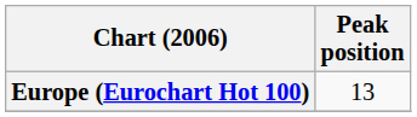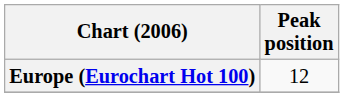 <table class="wikitable sortable plainrowheaders" style="text-align:center">
 <tr>
 <th scope="col">Chart (2006)</th>
 <th scope="col">Peak<br>position</th>
 </tr>
 <tr>
 <th scope="row">Europe (<a href='#'>Eurochart Hot 100</a>)</th>
-<td>13</td>
+<td>12</td>
 </tr>
 <tr>
 </tr>
 <tr>
 </tr>
 <tr>
 </tr>
 </table>
